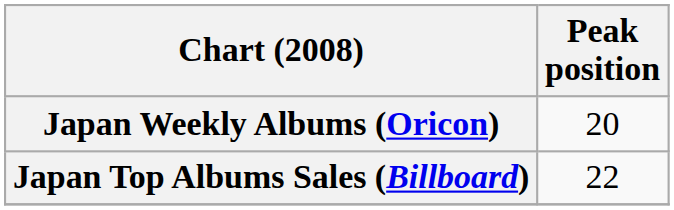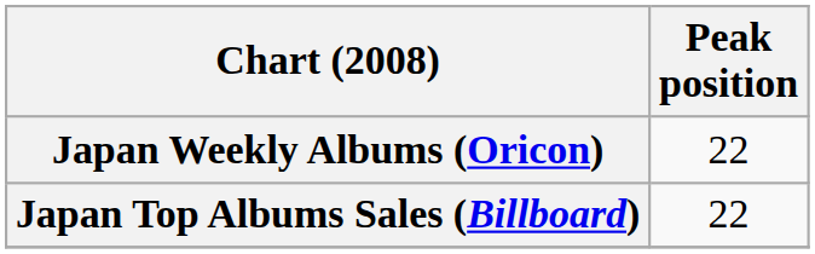 <table class="wikitable sortable plainrowheaders" style="text-align:center;">
 <tr>
 <th scope="col">Chart (2008)</th>
 <th scope="col">Peak<br>position</th>
 </tr>
 <tr>
 <th scope="row">Japan Weekly Albums (<a href='#'>Oricon</a>)</th>
-<td style="text-align:center;">20</td>
+<td style="text-align:center;">22</td>
 </tr>
 <tr>
 <th scope="row">Japan Top Albums Sales (<em><a href='#'>Billboard</a></em>)</th>
 <td style="text-align:center;">22</td>
 </tr>
 <tr>
 </tr>
 </table>
